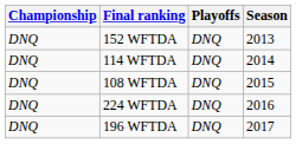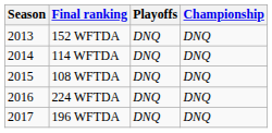 <table class="wikitable sortable">
 <tr>
-<th><a href='#'>Championship</a></th>
+<th>Season</th>
 <th><a href='#'>Final ranking</a></th>
 <th>Playoffs</th>
-<th>Season</th>
+<th><a href='#'>Championship</a></th>
 </tr>
 <tr>
-<td><em>DNQ</em></td>
+<td>2013</td>
 <td>152 WFTDA</td>
 <td><em>DNQ</em></td>
-<td>2013</td>
+<td><em>DNQ</em></td>
 </tr>
 <tr>
-<td><em>DNQ</em></td>
+<td>2014</td>
 <td>114 WFTDA</td>
 <td><em>DNQ</em></td>
-<td>2014</td>
+<td><em>DNQ</em></td>
 </tr>
 <tr>
-<td><em>DNQ</em></td>
+<td>2015</td>
 <td>108 WFTDA</td>
 <td><em>DNQ</em></td>
-<td>2015</td>
+<td><em>DNQ</em></td>
 </tr>
 <tr>
-<td><em>DNQ</em></td>
+<td>2016</td>
 <td>224 WFTDA</td>
 <td><em>DNQ</em></td>
-<td>2016</td>
+<td><em>DNQ</em></td>
 </tr>
 <tr>
-<td><em>DNQ</em></td>
+<td>2017</td>
 <td>196 WFTDA</td>
 <td><em>DNQ</em></td>
-<td>2017</td>
+<td><em>DNQ</em></td>
 </tr>
 </table>
